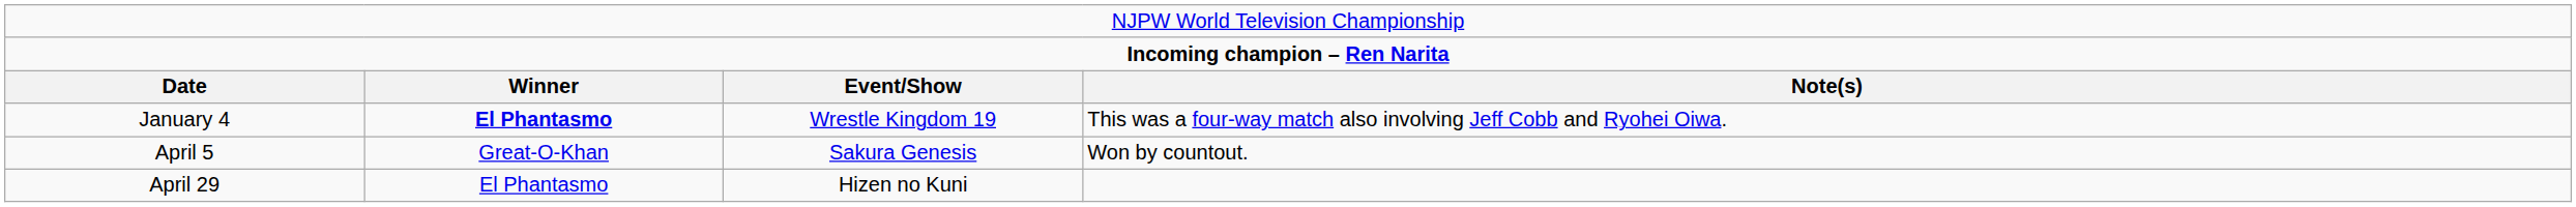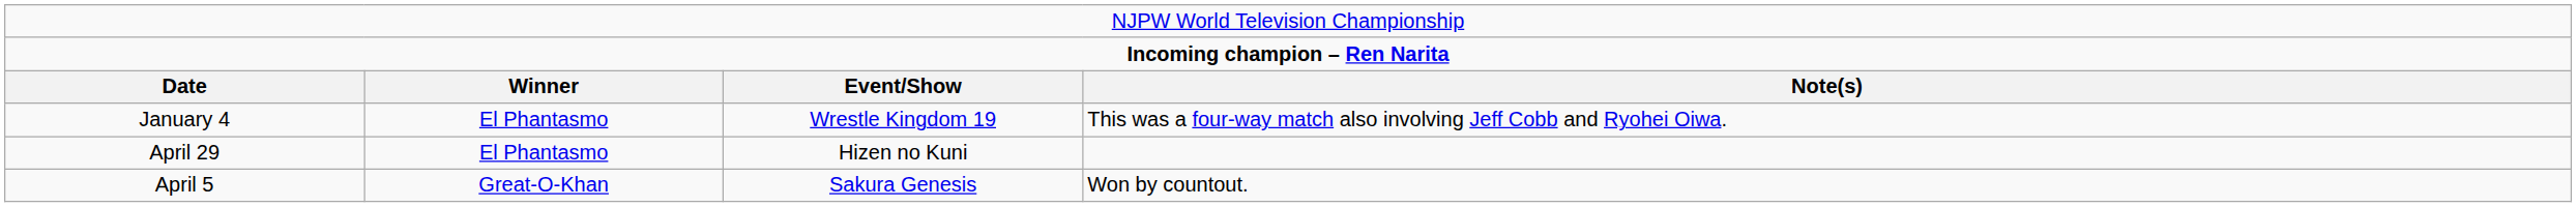 <table class="wikitable" style="text-align:center; width:100%;">
 <tr>
 <td colspan="4" style="text-align: center;"><a href='#'>NJPW World Television Championship</a></td>
 </tr>
 <tr>
 <td colspan="4" style="text-align: center;"><strong>Incoming champion – <a href='#'>Ren Narita</a></strong></td>
 </tr>
 <tr>
 <th width=14%>Date</th>
 <th width=14%>Winner</th>
 <th width=14%>Event/Show</th>
 <th width=58%>Note(s)</th>
 </tr>
 <tr>
 <td>January 4</td>
-<td><strong><a href='#'>El Phantasmo</a></strong></td>
+<td><a href='#'>El Phantasmo</a></td>
 <td><a href='#'>Wrestle Kingdom 19</a></td>
 <td align=left>This was a <a href='#'>four-way match</a> also involving <a href='#'>Jeff Cobb</a> and <a href='#'>Ryohei Oiwa</a>.</td>
+</tr>
+<tr>
+<td>April 29</td>
+<td><a href='#'>El Phantasmo</a></td>
+<td>Hizen no Kuni</td>
+<td></td>
 </tr>
 <tr>
 <td>April 5</td>
 <td><a href='#'>Great-O-Khan</a></td>
 <td><a href='#'>Sakura Genesis</a></td>
 <td align=left>Won by countout.</td>
 </tr>
-<tr>
-<td>April 29</td>
-<td><a href='#'>El Phantasmo</a></td>
-<td>Hizen no Kuni</td>
-<td></td>
-</tr>
 </table>
